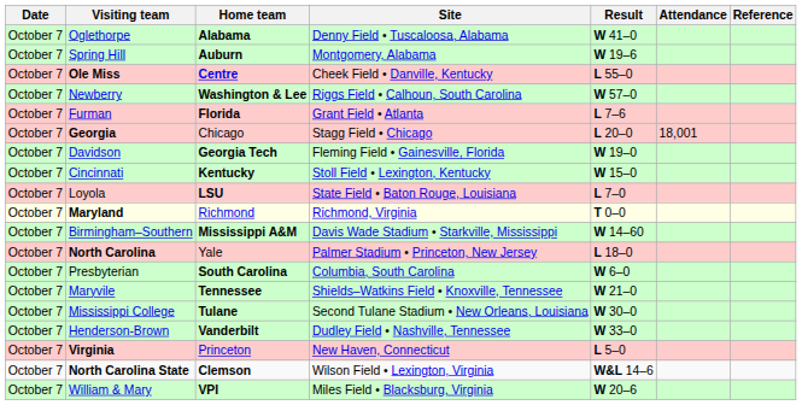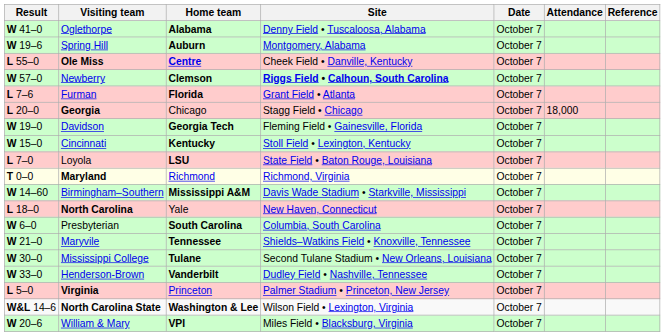 <table class="wikitable" style="font-size:95%;">
 <tr>
-<th>Date</th>
+<th>Result</th>
 <th>Visiting team</th>
 <th>Home team</th>
 <th>Site</th>
-<th>Result</th>
+<th>Date</th>
 <th>Attendance</th>
 <th class="unsortable">Reference</th>
 </tr>
 <tr bgcolor=ccffcc>
-<td>October 7</td>
+<td><strong>W</strong> 41–0</td>
 <td><a href='#'>Oglethorpe</a></td>
 <td><strong>Alabama</strong></td>
 <td><a href='#'>Denny Field</a> • <a href='#'>Tuscaloosa, Alabama</a></td>
-<td><strong>W</strong> 41–0</td>
+<td>October 7</td>
 <td></td>
 <td></td>
 </tr>
 <tr bgcolor=ccffcc>
-<td>October 7</td>
+<td><strong>W</strong> 19–6</td>
 <td><a href='#'>Spring Hill</a></td>
 <td><strong>Auburn</strong></td>
 <td><a href='#'>Montgomery, Alabama</a></td>
-<td><strong>W</strong> 19–6</td>
+<td>October 7</td>
 <td></td>
 <td></td>
 </tr>
 <tr bgcolor=ffcccc>
-<td>October 7</td>
+<td><strong>L</strong> 55–0</td>
 <td><strong>Ole Miss</strong></td>
 <td><strong><a href='#'>Centre</a></strong></td>
 <td>Cheek Field • <a href='#'>Danville, Kentucky</a></td>
-<td><strong>L</strong> 55–0</td>
+<td>October 7</td>
 <td></td>
 <td></td>
 </tr>
 <tr bgcolor=ccffcc>
+<td><strong>W</strong> 57–0</td>
+<td><a href='#'>Newberry</a></td>
+<td><strong>Clemson</strong></td>
+<td><strong><a href='#'>Riggs Field</a> • <a href='#'>Calhoun, South Carolina</a></strong></td>
 <td>October 7</td>
-<td><a href='#'>Newberry</a></td>
-<td><strong>Washington &  Lee</strong></td>
-<td><a href='#'>Riggs Field</a> • <a href='#'>Calhoun, South Carolina</a></td>
-<td><strong>W</strong> 57–0</td>
 <td></td>
 <td></td>
 </tr>
 <tr bgcolor=ffcccc>
-<td>October 7</td>
+<td><strong>L</strong> 7–6</td>
 <td><a href='#'>Furman</a></td>
 <td><strong>Florida</strong></td>
 <td><a href='#'>Grant Field</a> • <a href='#'>Atlanta</a></td>
-<td><strong>L</strong> 7–6</td>
+<td>October 7</td>
 <td></td>
 <td></td>
 </tr>
 <tr bgcolor=ffcccc>
-<td>October 7</td>
+<td><strong>L</strong> 20–0</td>
 <td><strong>Georgia</strong></td>
 <td>Chicago</td>
 <td>Stagg Field • <a href='#'>Chicago</a></td>
-<td><strong>L</strong> 20–0</td>
-<td>18,001</td>
+<td>October 7</td>
+<td>18,000</td>
 <td></td>
 </tr>
 <tr bgcolor=ccffcc>
-<td>October 7</td>
+<td><strong>W</strong> 19–0</td>
 <td><a href='#'>Davidson</a></td>
 <td><strong>Georgia Tech</strong></td>
 <td>Fleming Field • <a href='#'>Gainesville, Florida</a></td>
-<td><strong>W</strong> 19–0</td>
+<td>October 7</td>
 <td></td>
 <td></td>
 </tr>
 <tr bgcolor=ccffcc>
-<td>October 7</td>
+<td><strong>W</strong> 15–0</td>
 <td><a href='#'>Cincinnati</a></td>
 <td><strong>Kentucky</strong></td>
 <td><a href='#'>Stoll Field</a> • <a href='#'>Lexington, Kentucky</a></td>
-<td><strong>W</strong> 15–0</td>
+<td>October 7</td>
 <td></td>
 <td></td>
 </tr>
 <tr bgcolor=ffcccc>
-<td>October 7</td>
+<td><strong>L</strong> 7–0</td>
 <td>Loyola</td>
 <td><strong>LSU</strong></td>
 <td><a href='#'>State Field</a> • <a href='#'>Baton Rouge, Louisiana</a></td>
-<td><strong>L</strong> 7–0</td>
+<td>October 7</td>
 <td></td>
 <td></td>
 </tr>
 <tr bgcolor=ffffe6>
-<td>October 7</td>
+<td><strong>T</strong> 0–0</td>
 <td><strong>Maryland</strong></td>
 <td><a href='#'>Richmond</a></td>
 <td><a href='#'>Richmond, Virginia</a></td>
-<td><strong>T</strong> 0–0</td>
+<td>October 7</td>
 <td></td>
 <td></td>
 </tr>
 <tr bgcolor=ccffcc>
-<td>October 7</td>
+<td><strong>W</strong> 14–60</td>
 <td><a href='#'>Birmingham–Southern</a></td>
 <td><strong>Mississippi A&M</strong></td>
 <td><a href='#'>Davis Wade Stadium</a> • <a href='#'>Starkville, Mississippi</a></td>
-<td><strong>W</strong> 14–60</td>
+<td>October 7</td>
 <td></td>
 <td></td>
 </tr>
 <tr bgcolor=ffcccc>
-<td>October 7</td>
+<td><strong>L</strong> 18–0</td>
 <td><strong>North Carolina</strong></td>
 <td>Yale</td>
-<td><a href='#'>Palmer Stadium</a> • <a href='#'>Princeton, New Jersey</a></td>
-<td><strong>L</strong> 18–0</td>
+<td><a href='#'>New Haven, Connecticut</a></td>
+<td>October 7</td>
 <td></td>
 <td></td>
 </tr>
 <tr bgcolor=ccffcc>
-<td>October 7</td>
+<td><strong>W</strong> 6–0</td>
 <td>Presbyterian</td>
 <td><strong>South Carolina</strong></td>
 <td><a href='#'>Columbia, South Carolina</a></td>
-<td><strong>W</strong> 6–0</td>
+<td>October 7</td>
 <td></td>
 <td></td>
 </tr>
 <tr bgcolor=ccffcc>
-<td>October 7</td>
+<td><strong>W</strong> 21–0</td>
 <td><a href='#'>Maryvile</a></td>
 <td><strong>Tennessee</strong></td>
 <td><a href='#'>Shields–Watkins Field</a> • <a href='#'>Knoxville, Tennessee</a></td>
-<td><strong>W</strong> 21–0</td>
+<td>October 7</td>
 <td></td>
 <td></td>
 </tr>
 <tr bgcolor=ccffcc>
-<td>October 7</td>
+<td><strong>W</strong> 30–0</td>
 <td><a href='#'>Mississippi College</a></td>
 <td><strong>Tulane</strong></td>
 <td>Second Tulane Stadium • <a href='#'>New Orleans, Louisiana</a></td>
-<td><strong>W</strong> 30–0</td>
+<td>October 7</td>
 <td></td>
 <td></td>
 </tr>
 <tr bgcolor=ccffcc>
-<td>October 7</td>
+<td><strong>W</strong> 33–0</td>
 <td><a href='#'>Henderson-Brown</a></td>
 <td><strong>Vanderbilt</strong></td>
 <td><a href='#'>Dudley Field</a> • <a href='#'>Nashville, Tennessee</a></td>
-<td><strong>W</strong> 33–0</td>
+<td>October 7</td>
 <td></td>
 <td></td>
 </tr>
 <tr bgcolor=ffcccc>
-<td>October 7</td>
+<td><strong>L</strong> 5–0</td>
 <td><strong>Virginia</strong></td>
 <td><a href='#'>Princeton</a></td>
-<td><a href='#'>New Haven, Connecticut</a></td>
-<td><strong>L</strong> 5–0</td>
+<td><a href='#'>Palmer Stadium</a> • <a href='#'>Princeton, New Jersey</a></td>
+<td>October 7</td>
 <td></td>
 <td></td>
 </tr>
 <tr bgcolor=>
+<td><strong>W&L</strong> 14–6</td>
+<td><strong>North Carolina State</strong></td>
+<td><strong>Washington &  Lee</strong></td>
+<td>Wilson Field • <a href='#'>Lexington, Virginia</a></td>
 <td>October 7</td>
-<td><strong>North Carolina State</strong></td>
-<td><strong>Clemson</strong></td>
-<td>Wilson Field • <a href='#'>Lexington, Virginia</a></td>
-<td><strong>W&L</strong> 14–6</td>
 <td></td>
 <td></td>
 </tr>
 <tr bgcolor=ccffcc>
-<td>October 7</td>
+<td><strong>W</strong> 20–6</td>
 <td><a href='#'>William & Mary</a></td>
 <td><strong>VPI</strong></td>
 <td>Miles Field •  <a href='#'>Blacksburg, Virginia</a></td>
-<td><strong>W</strong> 20–6</td>
+<td>October 7</td>
 <td></td>
 <td></td>
 </tr>
 </table>
